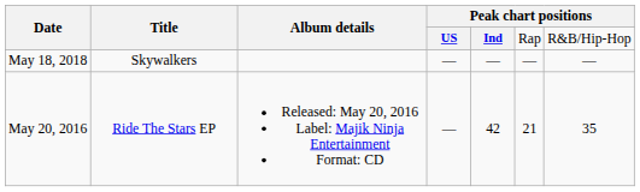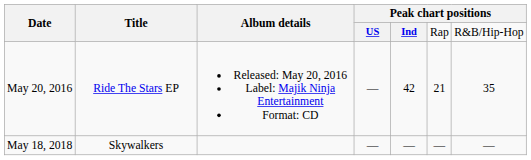 <table class="wikitable plainrowheaders" style="text-align:center;">
 <tr>
 <th rowspan="2">Date</th>
 <th scope="col" rowspan="2" style="width:10em;">Title</th>
 <th scope="col" rowspan="2" style="width:13em;">Album details</th>
 <th colspan="4" scope="col">Peak chart positions</th>
 </tr>
 <tr>
 <th style="width:3em;font-size:90%;"><a href='#'>US</a></th>
 <th style="width:3em;font-size:90%;"><a href='#'>Ind</a></th>
 <td>Rap</td>
 <td>R&B/Hip-Hop</td>
 </tr>
 <tr>
+<td>May 20, 2016</td>
+<td><a href='#'>Ride The Stars</a> EP</td>
+<td><br><ul><li>Released: May 20, 2016</li><li>Label: <a href='#'>Majik Ninja Entertainment</a></li><li>Format: CD</li></ul></td>
+<td>—</td>
+<td>42</td>
+<td>21</td>
+<td>35</td>
+</tr>
+<tr>
 <td>May 18, 2018</td>
 <td>Skywalkers</td>
 <td></td>
 <td>—</td>
 <td>—</td>
 <td>—</td>
 <td>—</td>
 </tr>
-<tr>
-<td>May 20, 2016</td>
-<td><a href='#'>Ride The Stars</a> EP</td>
-<td><br><ul><li>Released: May 20, 2016</li><li>Label: <a href='#'>Majik Ninja Entertainment</a></li><li>Format: CD</li></ul></td>
-<td>—</td>
-<td>42</td>
-<td>21</td>
-<td>35</td>
-</tr>
 </table>
